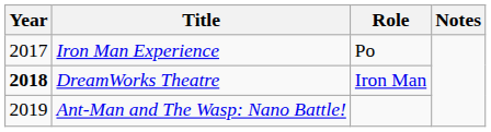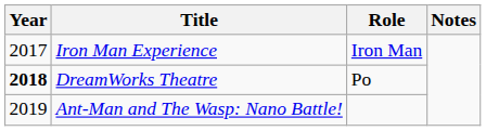 <table class="wikitable">
 <tr align="center">
 <th>Year</th>
 <th>Title</th>
 <th>Role</th>
 <th>Notes</th>
 </tr>
 <tr>
 <td>2017</td>
 <td><em><a href='#'>Iron Man Experience</a></em></td>
-<td>Po</td>
+<td><a href='#'>Iron Man</a></td>
 </tr>
 <tr>
 <td><strong>2018</strong></td>
 <td><em><a href='#'>DreamWorks Theatre</a></em></td>
-<td><a href='#'>Iron Man</a></td>
+<td>Po</td>
 </tr>
 <tr>
 <td>2019</td>
 <td><em><a href='#'>Ant-Man and The Wasp: Nano Battle!</a></em></td>
 <td></td>
 </tr>
 </table>
